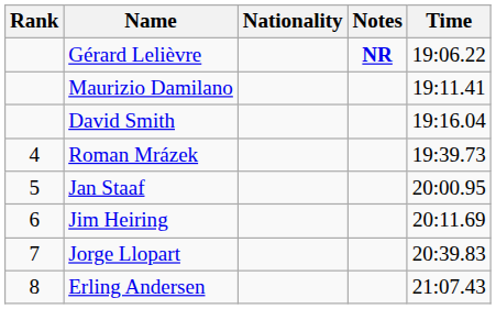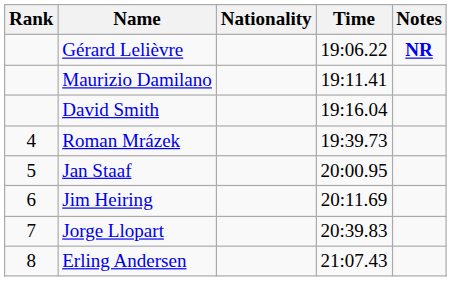 <table class="wikitable sortable" style="text-align:center">
 <tr>
 <th>Rank</th>
 <th>Name</th>
 <th>Nationality</th>
+<th>Time</th>
 <th>Notes</th>
-<th>Time</th>
 </tr>
 <tr>
 <td></td>
 <td align="left"><a href='#'>Gérard Lelièvre</a></td>
 <td align=left></td>
+<td>19:06.22</td>
 <td><strong><a href='#'>NR</a></strong></td>
-<td>19:06.22</td>
 </tr>
 <tr>
 <td></td>
 <td align="left"><a href='#'>Maurizio Damilano</a></td>
 <td align=left></td>
+<td>19:11.41</td>
 <td></td>
-<td>19:11.41</td>
 </tr>
 <tr>
 <td></td>
 <td align="left"><a href='#'>David Smith</a></td>
 <td align=left></td>
+<td>19:16.04</td>
 <td></td>
-<td>19:16.04</td>
 </tr>
 <tr>
 <td>4</td>
 <td align="left"><a href='#'>Roman Mrázek</a></td>
 <td align=left></td>
+<td>19:39.73</td>
 <td></td>
-<td>19:39.73</td>
 </tr>
 <tr>
 <td>5</td>
 <td align="left"><a href='#'>Jan Staaf</a></td>
 <td align=left></td>
+<td>20:00.95</td>
 <td></td>
-<td>20:00.95</td>
 </tr>
 <tr>
 <td>6</td>
 <td align="left"><a href='#'>Jim Heiring</a></td>
 <td align=left></td>
+<td>20:11.69</td>
 <td></td>
-<td>20:11.69</td>
 </tr>
 <tr>
 <td>7</td>
 <td align="left"><a href='#'>Jorge Llopart</a></td>
 <td align=left></td>
+<td>20:39.83</td>
 <td></td>
-<td>20:39.83</td>
 </tr>
 <tr>
 <td>8</td>
 <td align="left"><a href='#'>Erling Andersen</a></td>
 <td align=left></td>
+<td>21:07.43</td>
 <td></td>
-<td>21:07.43</td>
 </tr>
 </table>
